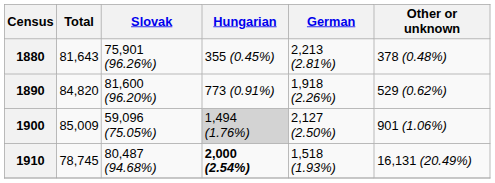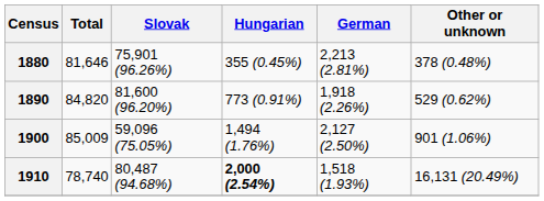 <table class="wikitable">
 <tr>
 <th>Census</th>
 <th>Total</th>
 <th><a href='#'>Slovak</a></th>
 <th><a href='#'>Hungarian</a></th>
 <th><a href='#'>German</a></th>
 <th>Other or unknown</th>
 </tr>
 <tr>
 <th>1880</th>
-<td>81,643</td>
+<td>81,646</td>
 <td>75,901 <em>(96.26%)</em></td>
 <td>355 <em>(0.45%)</em></td>
 <td>2,213 <em>(2.81%)</em></td>
 <td>378 <em>(0.48%)</em></td>
 </tr>
 <tr>
 <th>1890</th>
 <td>84,820</td>
 <td>81,600 <em>(96.20%)</em></td>
 <td>773 <em>(0.91%)</em></td>
 <td>1,918 <em>(2.26%)</em></td>
 <td>529 <em>(0.62%)</em></td>
 </tr>
 <tr>
 <th>1900</th>
 <td>85,009</td>
 <td>59,096 <em>(75.05%)</em></td>
-<td style="background: lightgrey;">1,494 <em>(1.76%)</em></td>
+<td>1,494 <em>(1.76%)</em></td>
 <td>2,127 <em>(2.50%)</em></td>
 <td>901 <em>(1.06%)</em></td>
 </tr>
 <tr>
 <th>1910</th>
-<td>78,745</td>
+<td>78,740</td>
 <td>80,487 <em>(94.68%)</em></td>
 <td><strong>2,000 <em>(2.54%)</em></strong></td>
 <td>1,518 <em>(1.93%)</em></td>
 <td>16,131 <em>(20.49%)</em></td>
 </tr>
 <tr>
 </tr>
 </table>
